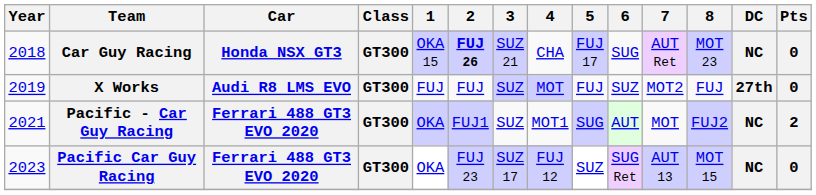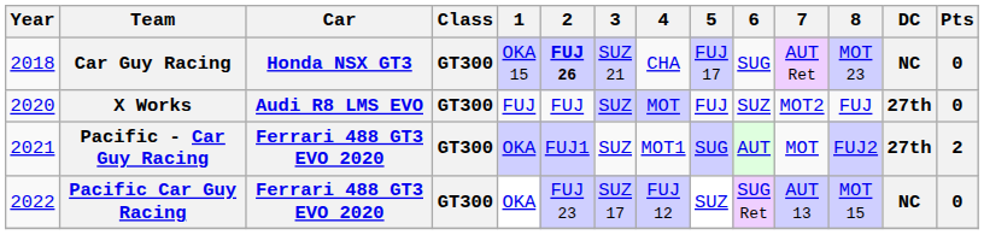 <table class="wikitable" style="text-align:center; font-size:90%">
 <tr>
 <th>Year</th>
 <th>Team</th>
 <th>Car</th>
 <th>Class</th>
 <th>1</th>
 <th>2</th>
 <th>3</th>
 <th>4</th>
 <th>5</th>
 <th>6</th>
 <th>7</th>
 <th>8</th>
 <th>DC</th>
 <th>Pts</th>
 </tr>
 <tr>
 <td><a href='#'>2018</a></td>
 <th>Car Guy Racing</th>
 <th><a href='#'>Honda NSX GT3</a></th>
 <th>GT300</th>
 <td bgcolor='#CFCFFF'><a href='#'>OKA</a><br><small>15</small></td>
 <td bgcolor='#CFCFFF'><strong><a href='#'>FUJ</a><br><small>26</small></strong></td>
 <td bgcolor='#CFCFFF'><a href='#'>SUZ</a><br><small>21</small></td>
 <td bgcolor=><a href='#'>CHA</a><br><small></small></td>
 <td bgcolor='#CFCFFF'><a href='#'>FUJ</a><br><small>17</small></td>
 <td bgcolor=><a href='#'>SUG</a><br><small></small></td>
 <td bgcolor='#EFCFFF'><a href='#'>AUT</a><br><small>Ret</small></td>
 <td bgcolor='#CFCFFF'><a href='#'>MOT</a><br><small>23</small></td>
 <th>NC</th>
 <th>0</th>
 </tr>
 <tr>
-<td><a href='#'>2019</a></td>
+<td><a href='#'>2020</a></td>
 <th>X Works</th>
 <th><a href='#'>Audi R8 LMS EVO</a></th>
 <th>GT300</th>
 <td style="background:#;"><a href='#'>FUJ</a><br></td>
 <td style="background:#;"><a href='#'>FUJ</a><br></td>
 <td style="background:#CFCFFF;"><a href='#'>SUZ</a><br></td>
 <td style="background:#CFCFFF;"><a href='#'>MOT</a><br></td>
 <td style="background:#;"><a href='#'>FUJ</a><br></td>
 <td style="background:#;"><a href='#'>SUZ</a><br></td>
 <td style="background:#;"><a href='#'>MOT2</a><br></td>
 <td style="background:#;"><a href='#'>FUJ</a><br></td>
 <th>27th</th>
 <th>0</th>
 </tr>
 <tr>
 <td><a href='#'>2021</a></td>
 <th>Pacific - <a href='#'>Car Guy Racing</a></th>
 <th><a href='#'>Ferrari 488 GT3 EVO 2020</a></th>
 <th>GT300</th>
 <td style="background:#CFCFFF;"><a href='#'>OKA</a><br></td>
 <td style="background:#cfcfff;"><a href='#'>FUJ1</a><br></td>
 <td style="background:#;"><a href='#'>SUZ</a><br></td>
 <td style="background:#;"><a href='#'>MOT1</a><br></td>
 <td style="background:#cfcfff;"><a href='#'>SUG</a><br></td>
 <td style="background:#dfffdf;"><a href='#'>AUT</a><br></td>
 <td style="background:#;"><a href='#'>MOT</a><br></td>
 <td style="background:#cfcfff;"><a href='#'>FUJ2</a><br></td>
-<th>NC</th>
+<th>27th</th>
 <th>2</th>
 </tr>
 <tr>
-<td><a href='#'>2023</a></td>
+<td><a href='#'>2022</a></td>
 <th><a href='#'>Pacific Car Guy Racing</a></th>
 <th><a href='#'>Ferrari 488 GT3 EVO 2020</a></th>
 <th>GT300</th>
 <td bgcolor="#FFFFFF"><a href='#'>OKA</a><br><small></small></td>
 <td bgcolor="#CFCFFF"><a href='#'>FUJ</a><br><small>23</small></td>
 <td bgcolor="#CFCFFF"><a href='#'>SUZ</a><br><small>17</small></td>
 <td bgcolor="#CFCFFF"><a href='#'>FUJ</a><br><small>12</small></td>
 <td bgcolor="#FFFFFF"><a href='#'>SUZ</a><br><small></small></td>
 <td bgcolor="#efcfff"><a href='#'>SUG</a><br><small>Ret</small></td>
 <td bgcolor="#CFCFFF"><a href='#'>AUT</a><br><small>13</small></td>
 <td bgcolor="#CFCFFF"><a href='#'>MOT</a><br><small>15</small></td>
 <th>NC</th>
 <th>0</th>
 </tr>
 <tr>
 </tr>
 </table>
